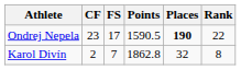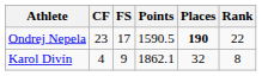 <table class="wikitable" border="1" style="font-size:90%">
 <tr>
 <th>Athlete</th>
 <th>CF</th>
 <th>FS</th>
 <th>Points</th>
 <th>Places</th>
 <th>Rank</th>
 </tr>
 <tr align=center>
 <td align=left><a href='#'>Ondrej Nepela</a></td>
 <td>23</td>
 <td>17</td>
 <td>1590.5</td>
 <td><strong>190</strong></td>
 <td>22</td>
 </tr>
 <tr align=center>
 <td align=left><a href='#'>Karol Divín</a></td>
-<td>2</td>
-<td>7</td>
-<td>1862.8</td>
+<td>4</td>
+<td>9</td>
+<td>1862.1</td>
 <td>32</td>
 <td>8</td>
 </tr>
 </table>
